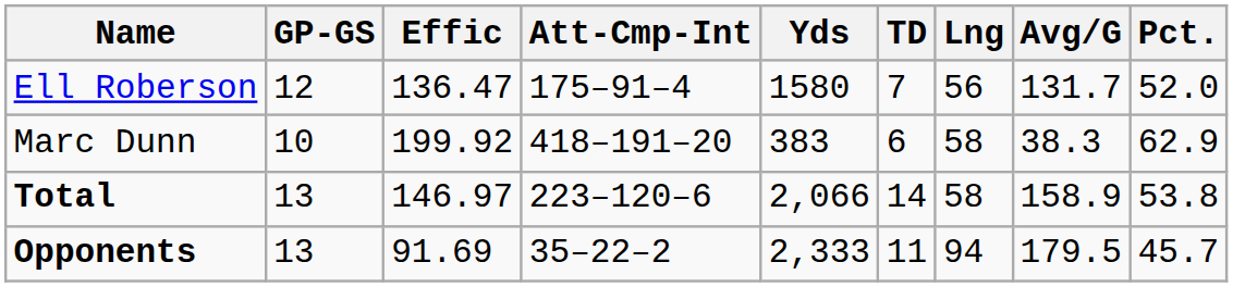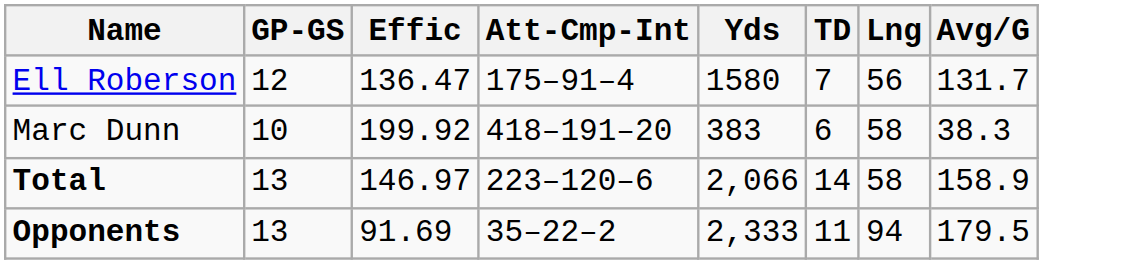 <table class="wikitable" style="white-space:nowrap;">
 <tr>
 <th>Name</th>
 <th>GP-GS</th>
 <th>Effic</th>
 <th>Att-Cmp-Int</th>
 <th>Yds</th>
 <th>TD</th>
 <th>Lng</th>
 <th>Avg/G</th>
-<th>Pct.</th>
 </tr>
 <tr>
 <td><a href='#'>Ell Roberson</a></td>
 <td>12</td>
 <td>136.47</td>
 <td>175–91–4</td>
 <td>1580</td>
 <td>7</td>
 <td>56</td>
 <td>131.7</td>
-<td>52.0</td>
 </tr>
 <tr>
 <td>Marc Dunn</td>
 <td>10</td>
 <td>199.92</td>
 <td>418–191–20</td>
 <td>383</td>
 <td>6</td>
 <td>58</td>
 <td>38.3</td>
-<td>62.9</td>
 </tr>
 <tr>
 <td><strong>Total</strong></td>
 <td>13</td>
 <td>146.97</td>
 <td>223–120–6</td>
 <td>2,066</td>
 <td>14</td>
 <td>58</td>
 <td>158.9</td>
-<td>53.8</td>
 </tr>
 <tr>
 <td><strong>Opponents</strong></td>
 <td>13</td>
 <td>91.69</td>
 <td>35–22–2</td>
 <td>2,333</td>
 <td>11</td>
 <td>94</td>
 <td>179.5</td>
-<td>45.7</td>
 </tr>
 </table>
